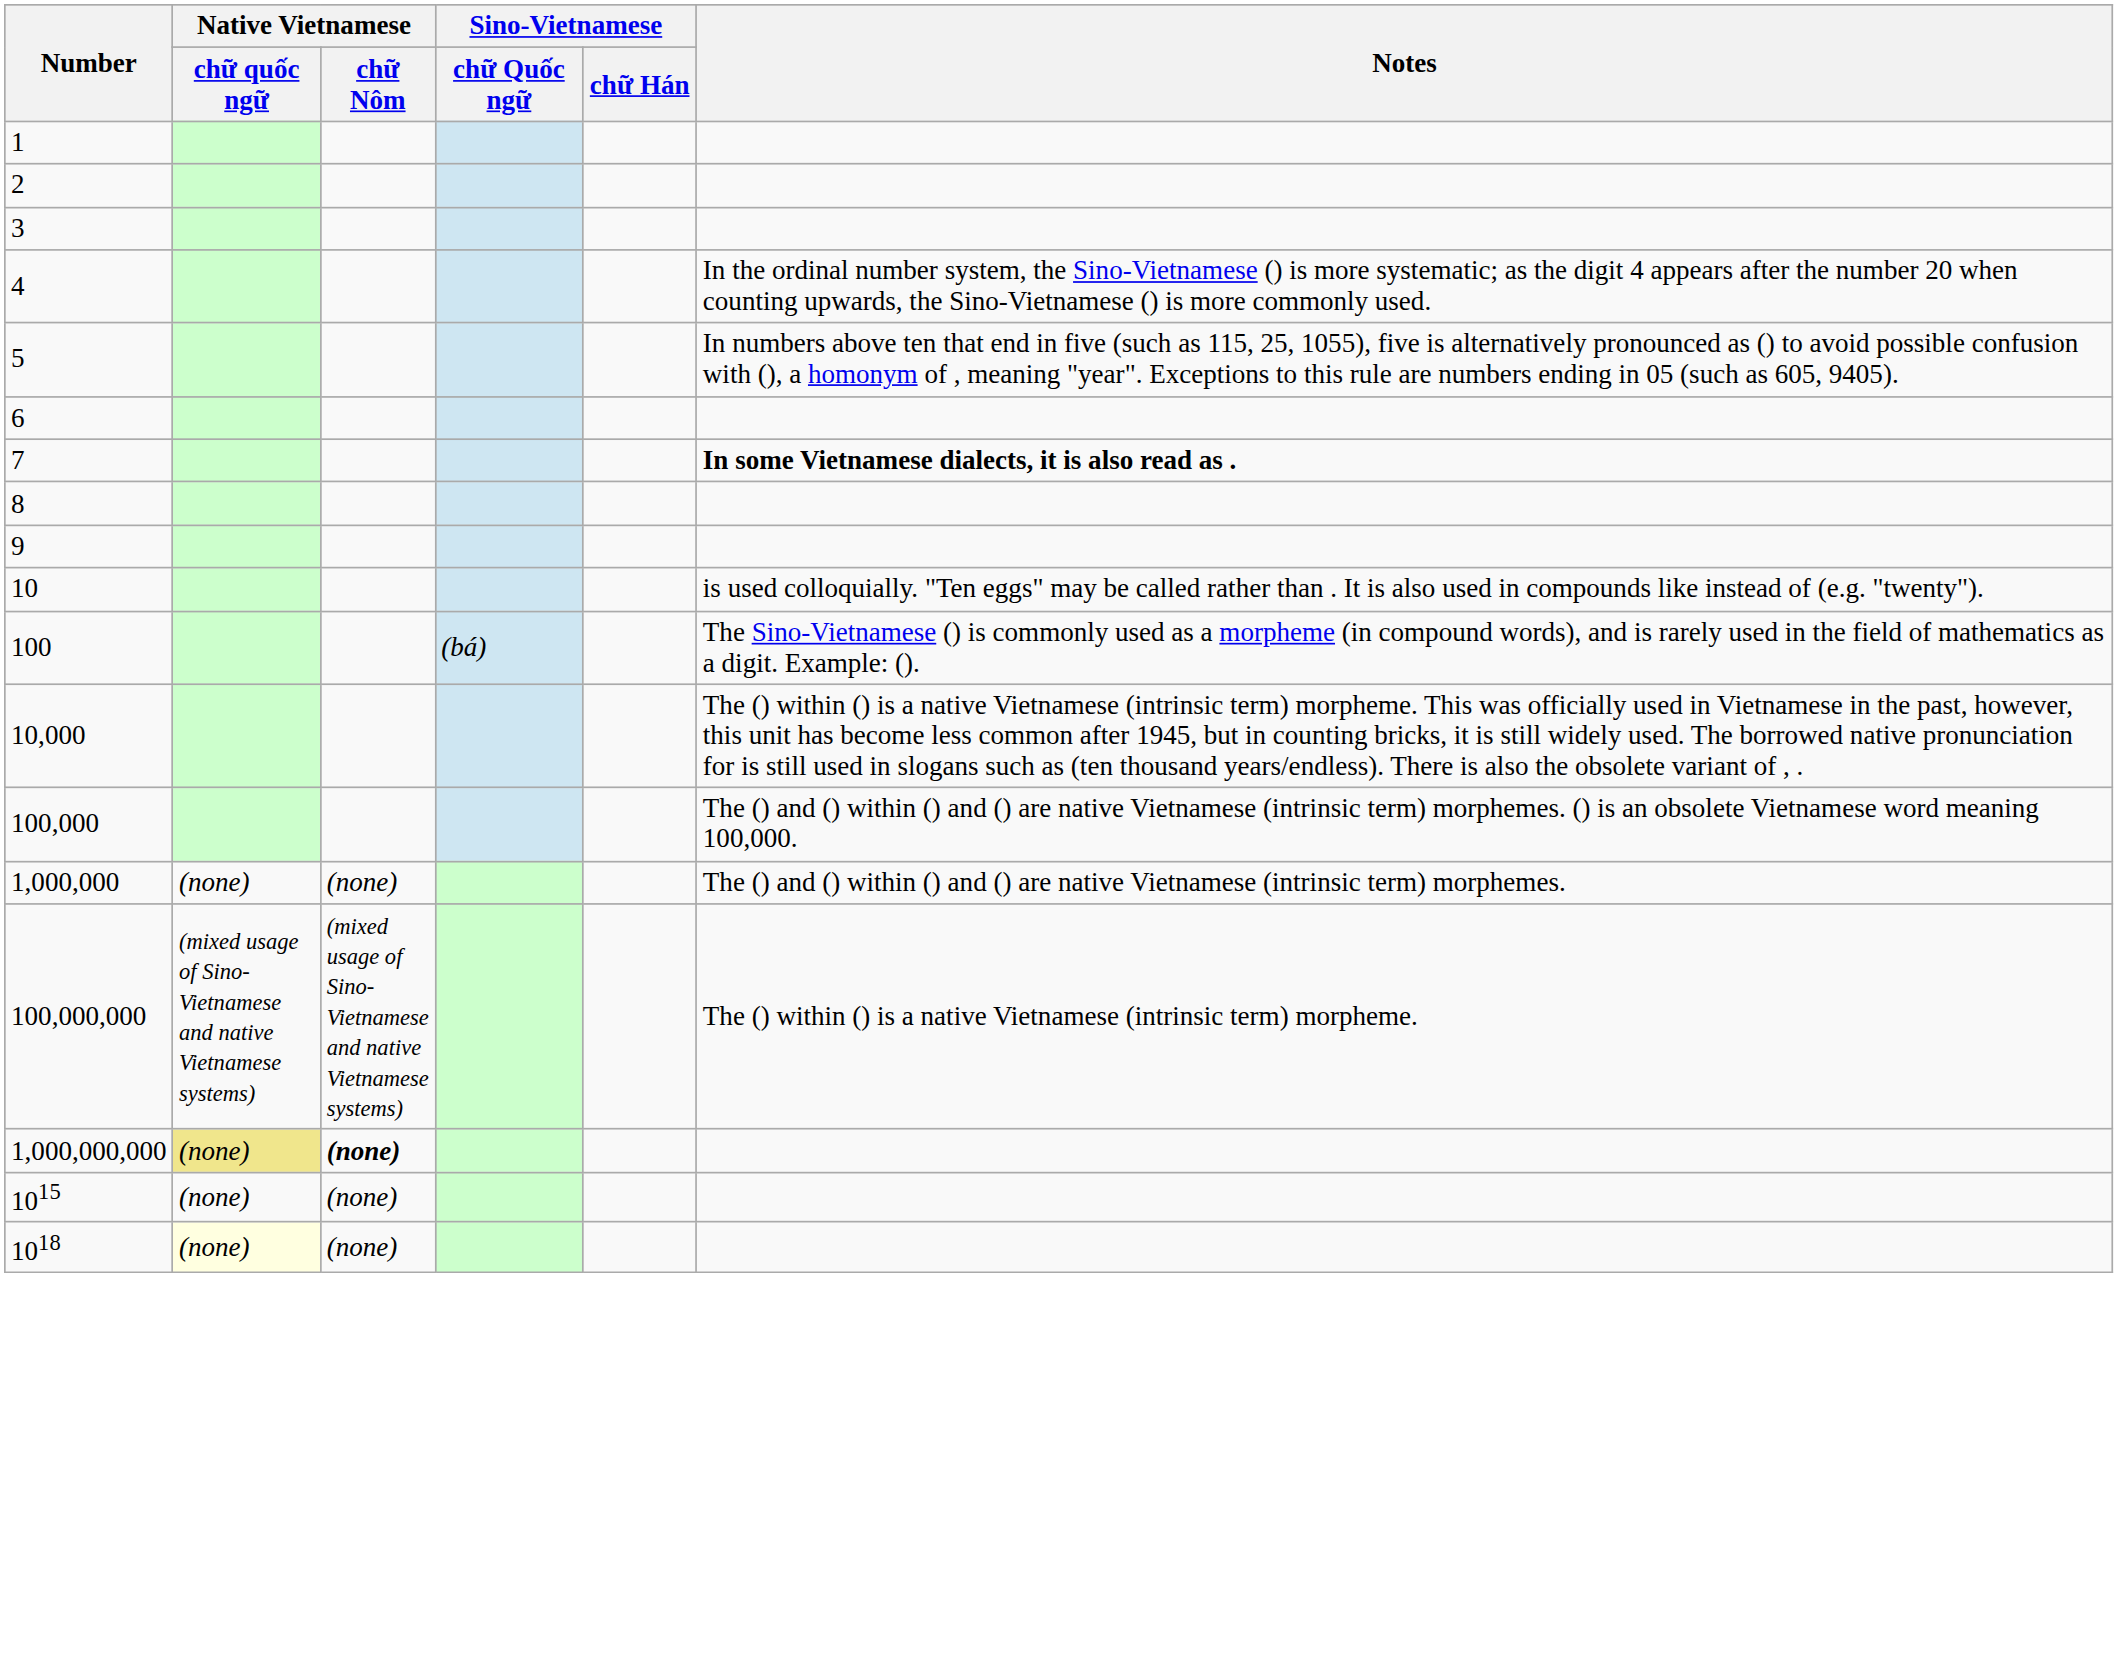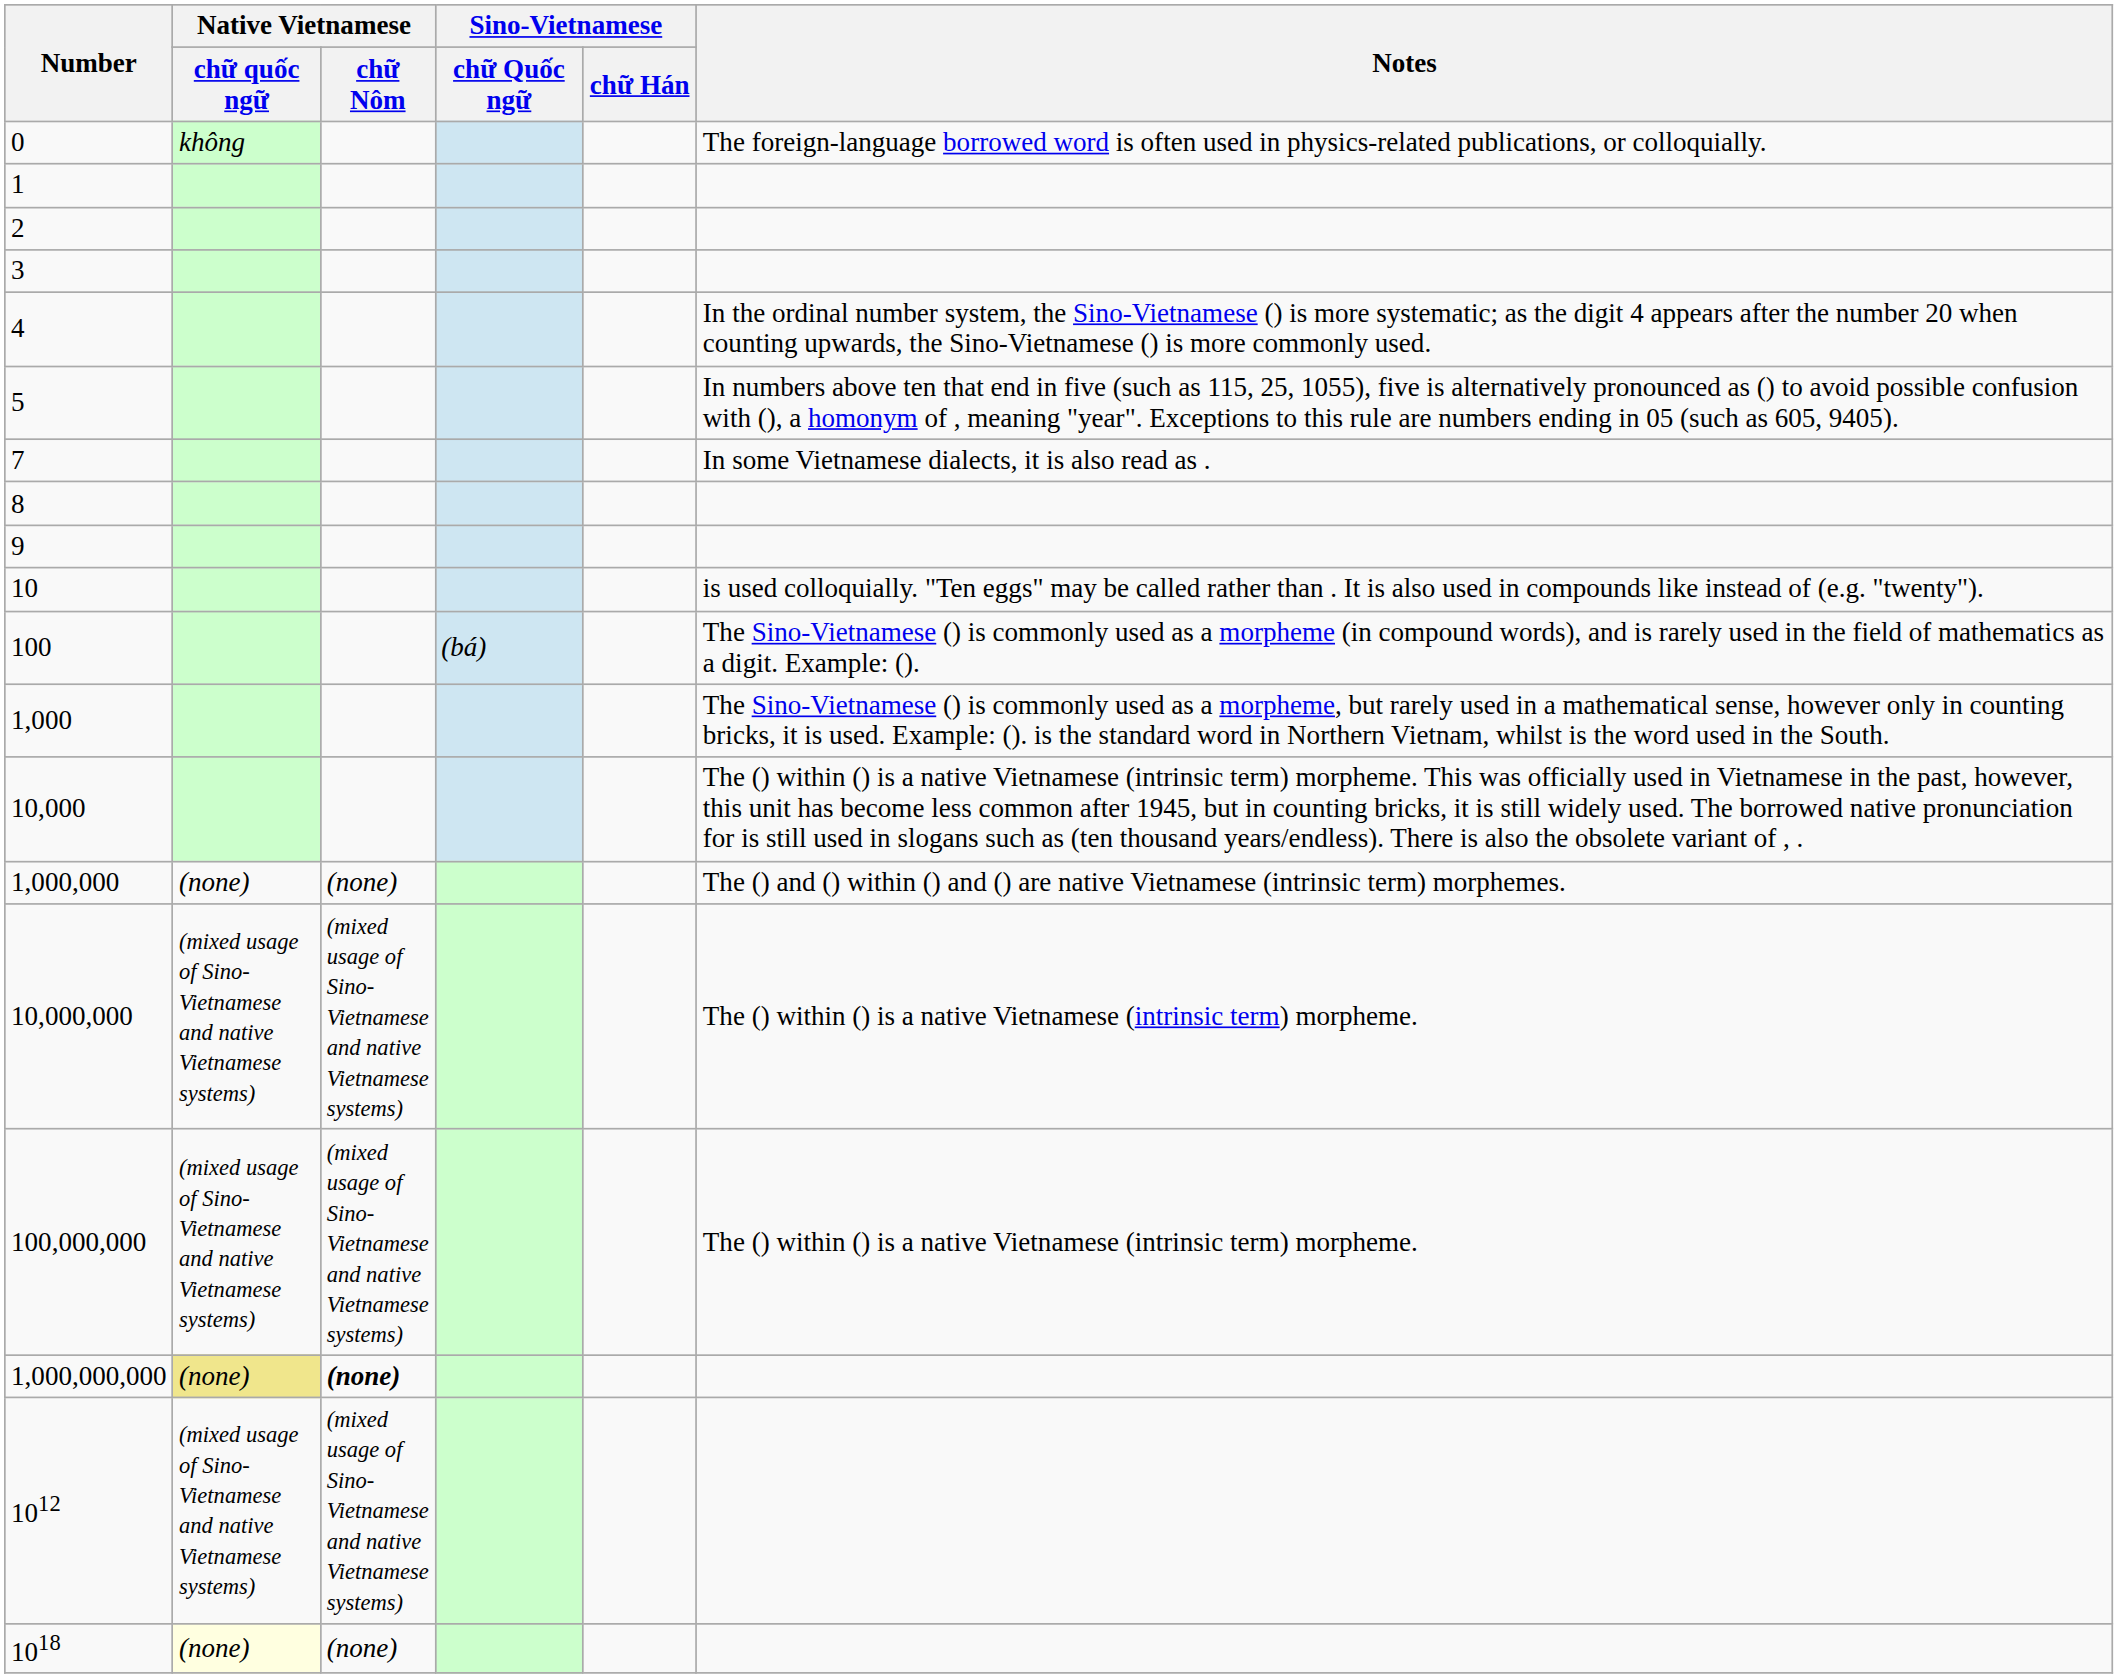 <table class="wikitable">
 <tr>
 <th rowspan="2">Number</th>
 <th colspan="2">Native Vietnamese</th>
 <th colspan="2"><a href='#'>Sino-Vietnamese</a></th>
 <th rowspan="2">Notes</th>
 </tr>
 <tr>
 <th width="80"><a href='#'>chữ quốc ngữ</a></th>
 <th width="60"><a href='#'>chữ Nôm</a></th>
 <th width="80"><a href='#'>chữ Quốc ngữ</a></th>
 <th width="60"><a href='#'>chữ Hán</a></th>
+</tr>
+<tr>
+<td>0</td>
+<td style="background: #CFC;"><em>không</em></td>
+<td></td>
+<td style="background: #CEE6F2;"></td>
+<td></td>
+<td>The foreign-language <a href='#'>borrowed word</a>  is often used in physics-related publications, or colloquially.</td>
 </tr>
 <tr>
 <td>1</td>
 <td style="background: #CFC;"></td>
 <td></td>
 <td style="background: #CEE6F2;"></td>
 <td></td>
 <td></td>
 </tr>
 <tr>
 <td>2</td>
 <td style="background: #CFC;"></td>
 <td></td>
 <td style="background: #CEE6F2;"></td>
 <td></td>
 <td></td>
 </tr>
 <tr>
 <td>3</td>
 <td style="background: #CFC;"></td>
 <td></td>
 <td style="background: #CEE6F2;"></td>
 <td></td>
 <td></td>
 </tr>
 <tr>
 <td>4</td>
 <td style="background: #CFC;"></td>
 <td></td>
 <td style="background: #CEE6F2;"></td>
 <td></td>
 <td>In the ordinal number system, the <a href='#'>Sino-Vietnamese</a>  () is more systematic; as the digit 4 appears after the number 20 when counting upwards, the Sino-Vietnamese  () is more commonly used.</td>
 </tr>
 <tr>
 <td>5</td>
 <td style="background: #CFC;"></td>
 <td></td>
 <td style="background:#CEE6F2;"></td>
 <td></td>
 <td>In numbers above ten that end in five (such as 115, 25, 1055), five is alternatively pronounced as  () to avoid possible confusion with  (), a <a href='#'>homonym</a> of , meaning "year". Exceptions to this rule are numbers ending in 05 (such as 605, 9405).</td>
 </tr>
 <tr>
-<td>6</td>
-<td style="background: #CFC;"></td>
-<td></td>
-<td style="background: #CEE6F2;"></td>
-<td></td>
-<td></td>
-</tr>
-<tr>
 <td>7</td>
 <td style="background: #CFC;"></td>
 <td></td>
 <td style="background: #CEE6F2;"></td>
 <td></td>
-<td><strong>In some Vietnamese dialects, it is also read as .</strong></td>
+<td>In some Vietnamese dialects, it is also read as .</td>
 </tr>
 <tr>
 <td>8</td>
 <td style="background: #CFC;"></td>
 <td></td>
 <td style="background: #CEE6F2;"></td>
 <td></td>
 <td></td>
 </tr>
 <tr>
 <td>9</td>
 <td style="background: #CFC;"></td>
 <td></td>
 <td style="background: #CEE6F2;"></td>
 <td></td>
 <td></td>
 </tr>
 <tr>
 <td>10</td>
 <td style="background: #CFC;"></td>
 <td></td>
 <td style="background: #CEE6F2;"></td>
 <td></td>
 <td> is used colloquially. "Ten eggs" may be called  rather than . It is also used in compounds like  instead of  (e.g.  "twenty").</td>
 </tr>
 <tr>
 <td>100</td>
 <td style="background: #CFC;"></td>
 <td></td>
 <td style="background: #CEE6F2;"> <em>(bá)</em></td>
 <td></td>
 <td>The <a href='#'>Sino-Vietnamese</a>  () is commonly used as a <a href='#'>morpheme</a> (in compound words), and is rarely used in the field of mathematics as a digit. Example:  ().</td>
 </tr>
 <tr>
+<td>1,000</td>
+<td style="background: #CFC;"></td>
+<td></td>
+<td style="background: #CEE6F2;"></td>
+<td></td>
+<td>The <a href='#'>Sino-Vietnamese</a>  () is commonly used as a <a href='#'>morpheme</a>, but rarely used in a mathematical sense, however only in counting bricks, it is used. Example:  ().  is the standard word in Northern Vietnam, whilst  is the word used in the South.</td>
+</tr>
+<tr>
 <td>10,000</td>
 <td style="background: #CFC;"></td>
 <td></td>
 <td style="background:#CEE6F2;"></td>
 <td></td>
 <td>The  () within  () is a native Vietnamese (intrinsic term) morpheme. This was officially used in Vietnamese in the past, however, this unit has become less common after 1945, but in counting bricks, it is still widely used. The borrowed native pronunciation  for  is still used in slogans such as  (ten thousand years/endless). There is also the obsolete variant of , .</td>
 </tr>
 <tr>
-<td>100,000</td>
-<td style="background: #CFC;"></td>
-<td></td>
-<td style="background: #CEE6F2;"></td>
-<td></td>
-<td>The  () and  () within  () and  () are native Vietnamese (intrinsic term) morphemes.  () is an obsolete Vietnamese word meaning 100,000.</td>
-</tr>
-<tr>
 <td>1,000,000</td>
 <td><em>(none)</em></td>
 <td><em>(none)</em></td>
 <td style="background: #CFC;"></td>
 <td></td>
 <td>The  () and  () within  () and  () are native Vietnamese (intrinsic term) morphemes.</td>
+</tr>
+<tr>
+<td>10,000,000</td>
+<td><em><small>(mixed usage of Sino-Vietnamese and native Vietnamese systems)</small></em></td>
+<td><em><small>(mixed usage of Sino-Vietnamese and native Vietnamese systems)</small></em></td>
+<td style="background: #CFC;"></td>
+<td></td>
+<td>The  () within  () is a native Vietnamese (<a href='#'>intrinsic term</a>) morpheme.</td>
 </tr>
 <tr>
 <td>100,000,000</td>
 <td><em><small>(mixed usage of Sino-Vietnamese and native Vietnamese systems)</small></em></td>
 <td><em><small>(mixed usage of Sino-Vietnamese and native Vietnamese systems)</small></em></td>
 <td style="background: #CFC;"></td>
 <td></td>
 <td>The  () within  () is a native Vietnamese (intrinsic term) morpheme.</td>
 </tr>
 <tr>
 <td>1,000,000,000</td>
 <td style="background: khaki;"><em>(none)</em></td>
 <td><strong><em>(none)</em></strong></td>
 <td style="background: #CFC;"></td>
 <td></td>
 <td></td>
 </tr>
 <tr>
-<td>10<sup>15</sup></td>
-<td><em>(none)</em></td>
-<td><em>(none)</em></td>
+<td>10<sup>12</sup></td>
+<td><em><small>(mixed usage of Sino-Vietnamese and native Vietnamese systems)</small></em></td>
+<td><em><small>(mixed usage of Sino-Vietnamese and native Vietnamese systems)</small></em></td>
 <td style="background: #CFC;"></td>
 <td></td>
 <td></td>
 </tr>
 <tr>
 <td>10<sup>18</sup></td>
 <td style="background: lightyellow;"><em>(none)</em></td>
 <td><em>(none)</em></td>
 <td style="background: #CFC;"></td>
 <td></td>
 <td></td>
 </tr>
 </table>
